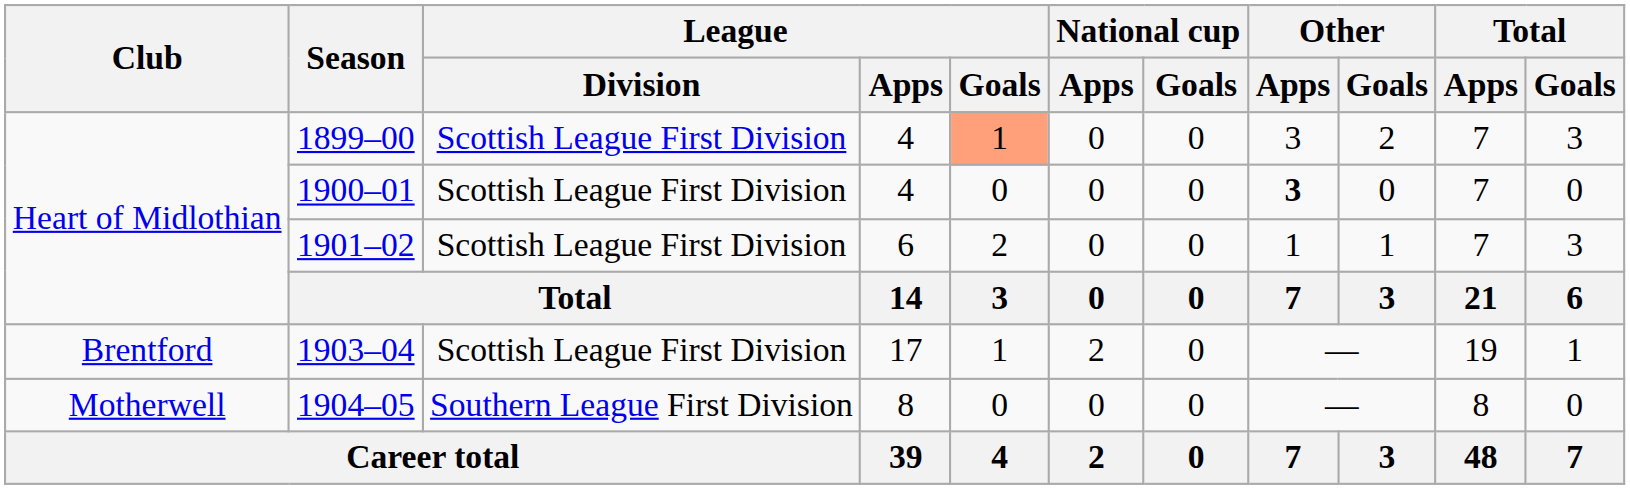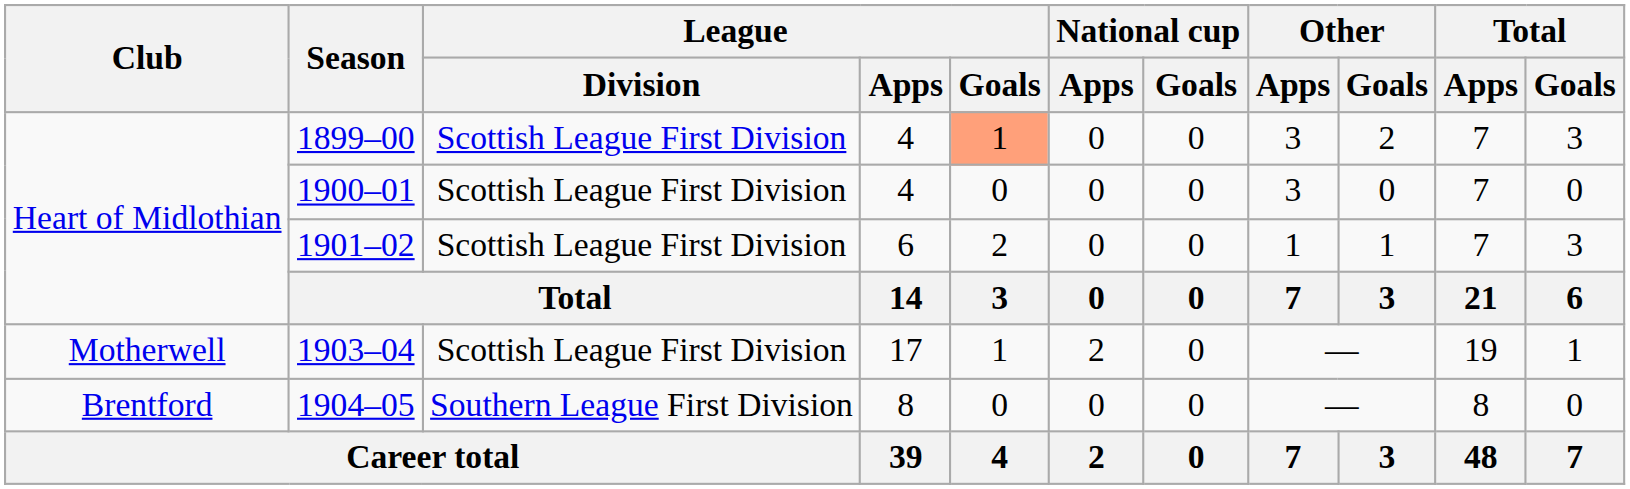 <table class="wikitable" style="text-align: center;">
 <tr>
 <th rowspan="2">Club</th>
 <th rowspan="2">Season</th>
 <th colspan="3">League</th>
 <th colspan="2">National cup</th>
 <th colspan="2">Other</th>
 <th colspan="2">Total</th>
 </tr>
 <tr>
 <th>Division</th>
 <th>Apps</th>
 <th>Goals</th>
 <th>Apps</th>
 <th>Goals</th>
 <th>Apps</th>
 <th>Goals</th>
 <th>Apps</th>
 <th>Goals</th>
 </tr>
 <tr>
 <td rowspan="4"><a href='#'>Heart of Midlothian</a></td>
 <td><a href='#'>1899–00</a></td>
 <td><a href='#'>Scottish League First Division</a></td>
 <td>4</td>
 <td style="background: lightsalmon;">1</td>
 <td>0</td>
 <td>0</td>
 <td>3</td>
 <td>2</td>
 <td>7</td>
 <td>3</td>
 </tr>
 <tr>
 <td><a href='#'>1900–01</a></td>
 <td>Scottish League First Division</td>
 <td>4</td>
 <td>0</td>
 <td>0</td>
 <td>0</td>
-<td><strong>3</strong></td>
+<td>3</td>
 <td>0</td>
 <td>7</td>
 <td>0</td>
 </tr>
 <tr>
 <td><a href='#'>1901–02</a></td>
 <td>Scottish League First Division</td>
 <td>6</td>
 <td>2</td>
 <td>0</td>
 <td>0</td>
 <td>1</td>
 <td>1</td>
 <td>7</td>
 <td>3</td>
 </tr>
 <tr>
 <th colspan="2">Total</th>
 <th>14</th>
 <th>3</th>
 <th>0</th>
 <th>0</th>
 <th>7</th>
 <th>3</th>
 <th>21</th>
 <th>6</th>
 </tr>
 <tr>
-<td><a href='#'>Brentford</a></td>
+<td><a href='#'>Motherwell</a></td>
 <td><a href='#'>1903–04</a></td>
 <td>Scottish League First Division</td>
 <td>17</td>
 <td>1</td>
 <td>2</td>
 <td>0</td>
 <td colspan="2">―</td>
 <td>19</td>
 <td>1</td>
 </tr>
 <tr>
-<td><a href='#'>Motherwell</a></td>
+<td><a href='#'>Brentford</a></td>
 <td><a href='#'>1904–05</a></td>
 <td><a href='#'>Southern League</a> First Division</td>
 <td>8</td>
 <td>0</td>
 <td>0</td>
 <td>0</td>
 <td colspan="2">―</td>
 <td>8</td>
 <td>0</td>
 </tr>
 <tr>
 <th colspan="3">Career total</th>
 <th>39</th>
 <th>4</th>
 <th>2</th>
 <th>0</th>
 <th>7</th>
 <th>3</th>
 <th>48</th>
 <th>7</th>
 </tr>
 </table>
